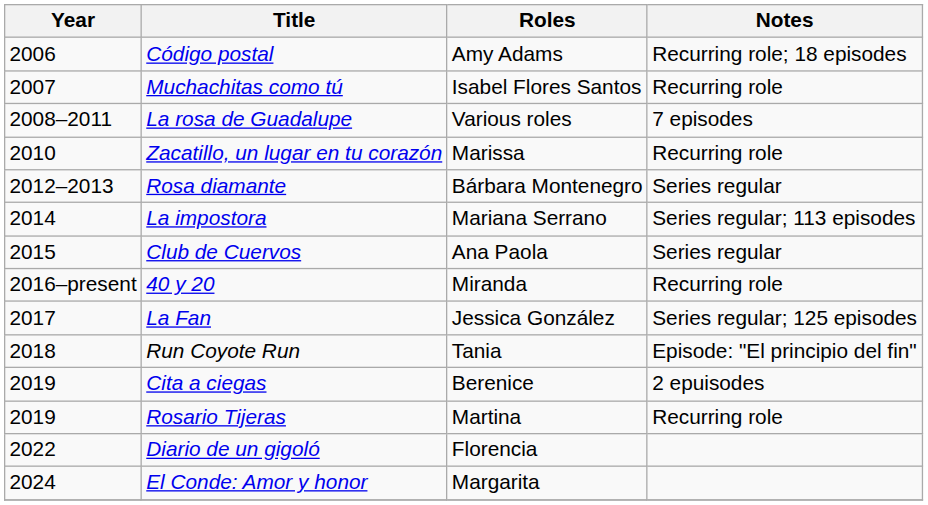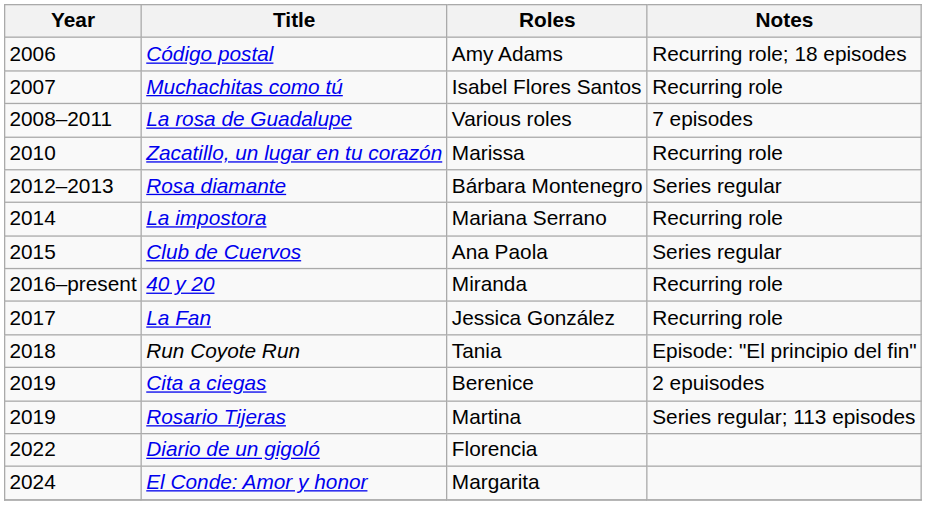 <table class="wikitable sortable">
 <tr>
 <th>Year</th>
 <th>Title</th>
 <th>Roles</th>
 <th>Notes</th>
 </tr>
 <tr>
 <td>2006</td>
 <td><em><a href='#'>Código postal</a></em></td>
 <td>Amy Adams</td>
 <td>Recurring role; 18 episodes</td>
 </tr>
 <tr>
 <td>2007</td>
 <td><em><a href='#'>Muchachitas como tú</a></em></td>
 <td>Isabel Flores Santos</td>
 <td>Recurring role</td>
 </tr>
 <tr>
 <td>2008–2011</td>
 <td><em><a href='#'>La rosa de Guadalupe</a></em></td>
 <td>Various roles</td>
 <td>7 episodes</td>
 </tr>
 <tr>
 <td>2010</td>
 <td><em><a href='#'>Zacatillo, un lugar en tu corazón</a></em></td>
 <td>Marissa</td>
 <td>Recurring role</td>
 </tr>
 <tr>
 <td>2012–2013</td>
 <td><em><a href='#'>Rosa diamante</a></em></td>
 <td>Bárbara Montenegro</td>
 <td>Series regular</td>
 </tr>
 <tr>
 <td>2014</td>
 <td><em><a href='#'>La impostora</a></em></td>
 <td>Mariana Serrano</td>
-<td>Series regular; 113 episodes</td>
+<td>Recurring role</td>
 </tr>
 <tr>
 <td>2015</td>
 <td><em><a href='#'>Club de Cuervos</a></em></td>
 <td>Ana Paola</td>
 <td>Series regular</td>
 </tr>
 <tr>
 <td>2016–present</td>
 <td><em><a href='#'>40 y 20</a></em></td>
 <td>Miranda</td>
 <td>Recurring role</td>
 </tr>
 <tr>
 <td>2017</td>
 <td><em><a href='#'>La Fan</a></em></td>
 <td>Jessica González</td>
-<td>Series regular; 125 episodes</td>
+<td>Recurring role</td>
 </tr>
 <tr>
 <td>2018</td>
 <td><em>Run Coyote Run</em></td>
 <td>Tania</td>
 <td>Episode: "El principio del fin"</td>
 </tr>
 <tr>
 <td>2019</td>
 <td><em><a href='#'>Cita a ciegas</a></em></td>
 <td>Berenice</td>
 <td>2 epuisodes</td>
 </tr>
 <tr>
 <td>2019</td>
 <td><em><a href='#'>Rosario Tijeras</a></em></td>
 <td>Martina</td>
-<td>Recurring role</td>
+<td>Series regular; 113 episodes</td>
 </tr>
 <tr>
 <td>2022</td>
 <td><em><a href='#'>Diario de un gigoló</a></em></td>
 <td>Florencia</td>
 <td></td>
 </tr>
 <tr>
 <td>2024</td>
 <td><em><a href='#'>El Conde: Amor y honor</a></em></td>
 <td>Margarita</td>
 <td></td>
 </tr>
 <tr>
 </tr>
 </table>
